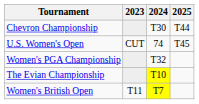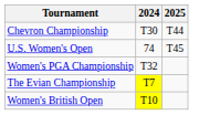 <table class="wikitable" style="font-size:95%;text-align:center;">
 <tr>
 <th>Tournament</th>
-<th>2023</th>
 <th>2024</th>
 <th>2025</th>
 </tr>
 <tr>
 <td align=left><a href='#'>Chevron Championship</a></td>
-<td style="background:#eeeeee;"></td>
 <td>T30</td>
 <td>T44</td>
 </tr>
 <tr>
 <td align=left><a href='#'>U.S. Women's Open</a></td>
-<td>CUT</td>
 <td>74</td>
 <td>T45</td>
 </tr>
 <tr>
 <td align=left><a href='#'>Women's PGA Championship</a></td>
-<td style="background:#eeeeee;"></td>
 <td>T32</td>
 <td></td>
 </tr>
 <tr>
 <td align=left><a href='#'>The Evian Championship</a></td>
-<td style="background:#eeeeee;"></td>
-<td style="background:yellow;">T10</td>
+<td style="background:yellow;">T7</td>
 <td></td>
 </tr>
 <tr>
 <td align=left><a href='#'>Women's British Open</a></td>
-<td>T11</td>
-<td style="background:yellow;">T7</td>
+<td style="background:yellow;">T10</td>
 <td></td>
 </tr>
 </table>
